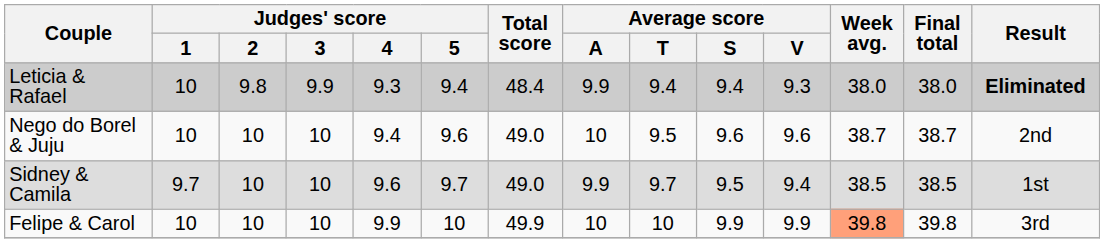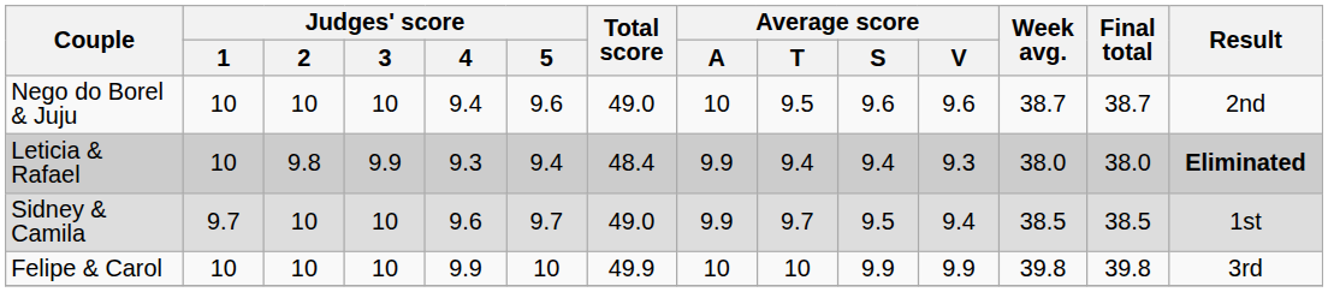 <table class="wikitable" style="font-size:100%; line-height:16px; text-align:center" width="100%">
 <tr>
 <th rowspan=2 style="width:11.0%;">Couple</th>
 <th colspan=5 style="width:25.0%;">Judges' score</th>
 <th rowspan=2 style="width:05.0%;">Total score</th>
 <th colspan=4 style="width:20.0%;">Average score</th>
 <th rowspan=2 style="width:05.0%;">Week avg.</th>
 <th rowspan=2 style="width:05.0%;">Final total</th>
 <th rowspan=2 style="width:07.5%;">Result</th>
 </tr>
 <tr>
 <th style="width:05.0%;">1</th>
 <th style="width:05.0%;">2</th>
 <th style="width:05.0%;">3</th>
 <th style="width:05.0%;">4</th>
 <th style="width:05.0%;">5</th>
 <th style="width:05.0%;">A</th>
 <th style="width:05.0%;">T</th>
 <th style="width:05.0%;">S</th>
 <th style="width:05.0%;">V</th>
 </tr>
+<tr>
+<td align="left">Nego do Borel & Juju</td>
+<td>10</td>
+<td>10</td>
+<td>10</td>
+<td>9.4</td>
+<td>9.6</td>
+<td>49.0</td>
+<td>10</td>
+<td>9.5</td>
+<td>9.6</td>
+<td>9.6</td>
+<td>38.7</td>
+<td>38.7</td>
+<td>2nd</td>
+</tr>
 <tr bgcolor="CCCCCC">
 <td align="left">Leticia & Rafael</td>
 <td>10</td>
 <td>9.8</td>
 <td>9.9</td>
 <td>9.3</td>
 <td>9.4</td>
 <td>48.4</td>
 <td>9.9</td>
 <td>9.4</td>
 <td>9.4</td>
 <td>9.3</td>
 <td>38.0</td>
 <td>38.0</td>
 <td><strong>Eliminated</strong></td>
-</tr>
-<tr>
-<td align="left">Nego do Borel & Juju</td>
-<td>10</td>
-<td>10</td>
-<td>10</td>
-<td>9.4</td>
-<td>9.6</td>
-<td>49.0</td>
-<td>10</td>
-<td>9.5</td>
-<td>9.6</td>
-<td>9.6</td>
-<td>38.7</td>
-<td>38.7</td>
-<td>2nd</td>
 </tr>
 <tr bgcolor="DDDDDD">
 <td align="left">Sidney & Camila</td>
 <td>9.7</td>
 <td>10</td>
 <td>10</td>
 <td>9.6</td>
 <td>9.7</td>
 <td>49.0</td>
 <td>9.9</td>
 <td>9.7</td>
 <td>9.5</td>
 <td>9.4</td>
 <td>38.5</td>
 <td>38.5</td>
 <td>1st</td>
 </tr>
 <tr>
 <td align="left">Felipe & Carol</td>
 <td>10</td>
 <td>10</td>
 <td>10</td>
 <td>9.9</td>
 <td>10</td>
 <td>49.9</td>
 <td>10</td>
 <td>10</td>
 <td>9.9</td>
 <td>9.9</td>
-<td style="background: lightsalmon;">39.8</td>
+<td>39.8</td>
 <td>39.8</td>
 <td>3rd</td>
 </tr>
 <tr>
 </tr>
 </table>
